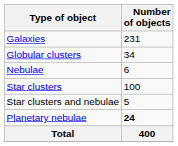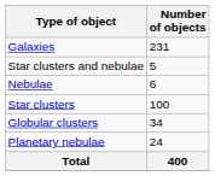 <table class="wikitable">
 <tr>
 <th>Type of object</th>
 <th style="text-align:right;">Number <br>of objects</th>
 </tr>
 <tr>
 <td><a href='#'>Galaxies</a></td>
 <td>231</td>
 </tr>
 <tr>
-<td><a href='#'>Globular clusters</a></td>
-<td>34</td>
+<td>Star clusters and nebulae</td>
+<td>5</td>
 </tr>
 <tr>
 <td><a href='#'>Nebulae</a></td>
 <td>6</td>
 </tr>
 <tr>
 <td><a href='#'>Star clusters</a></td>
 <td>100</td>
 </tr>
 <tr>
-<td>Star clusters and nebulae</td>
-<td>5</td>
+<td><a href='#'>Globular clusters</a></td>
+<td>34</td>
 </tr>
 <tr>
 <td><a href='#'>Planetary nebulae</a></td>
-<td><strong>24</strong></td>
+<td>24</td>
 </tr>
 <tr class="sortbottom">
 <th>Total</th>
 <th>400</th>
 </tr>
 <tr>
 </tr>
 </table>
